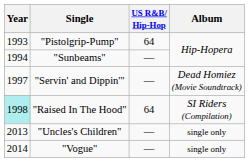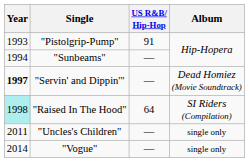 <table class="wikitable" style="text-align:center;">
 <tr>
 <th>Year</th>
 <th>Single</th>
 <th><small><a href='#'>US R&B/<br>Hip-Hop</a></small></th>
 <th>Album</th>
 </tr>
 <tr>
 <td>1993</td>
 <td>"Pistolgrip-Pump"</td>
-<td>64</td>
+<td>91</td>
 <td rowspan="2"><em>Hip-Hopera</em></td>
 </tr>
 <tr>
 <td>1994</td>
 <td>"Sunbeams"</td>
 <td>—</td>
 </tr>
 <tr>
-<td>1997</td>
+<td><strong>1997</strong></td>
 <td>"Servin' and Dippin'"</td>
 <td>—</td>
 <td><em>Dead Homiez</em><br><small><em>(Movie Soundtrack)</em></small></td>
 </tr>
 <tr>
 <td style="background: paleturquoise;">1998</td>
 <td>"Raised In The Hood"</td>
 <td>64</td>
 <td><em>SI Riders</em><br><small><em>(Compilation)</em></small></td>
 </tr>
 <tr>
-<td>2013</td>
+<td>2011</td>
 <td>"Uncles's Children"</td>
 <td>—</td>
 <td><small>single only</small></td>
 </tr>
 <tr>
 <td>2014</td>
 <td>"Vogue"</td>
 <td>—</td>
 <td><small>single only</small></td>
 </tr>
 </table>
